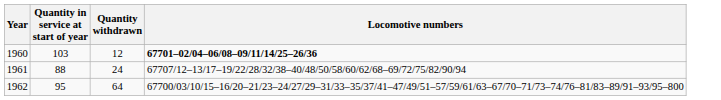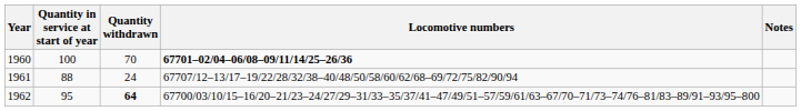 <table class="wikitable" style=text-align:center>
 <tr>
 <th>Year</th>
 <th>Quantity in<br>service at<br>start of year</th>
 <th>Quantity<br>withdrawn</th>
 <th>Locomotive numbers</th>
+<th>Notes</th>
 </tr>
 <tr>
 <td>1960</td>
-<td>103</td>
-<td>12</td>
+<td>100</td>
+<td>70</td>
 <td align=left><strong>67701–02/04–06/08–09/11/14/25–26/36</strong></td>
+<td align=left></td>
 </tr>
 <tr>
 <td>1961</td>
 <td>88</td>
 <td>24</td>
 <td align=left>67707/12–13/17–19/22/28/32/38–40/48/50/58/60/62/68–69/72/75/82/90/94</td>
+<td align=left></td>
 </tr>
 <tr>
 <td>1962</td>
 <td>95</td>
-<td>64</td>
+<td><strong>64</strong></td>
 <td align=left>67700/03/10/15–16/20–21/23–24/27/29–31/33–35/37/41–47/49/51–57/59/61/63–67/70–71/73–74/76–81/83–89/91–93/95–800</td>
+<td align=left></td>
 </tr>
 </table>
